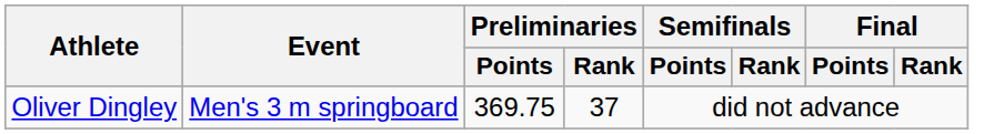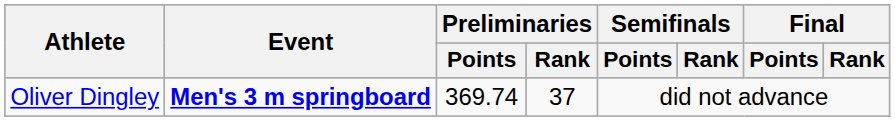 <table class=wikitable style="font-size:90%;">
 <tr>
 <th rowspan="2">Athlete</th>
 <th rowspan="2">Event</th>
 <th colspan="2">Preliminaries</th>
 <th colspan="2">Semifinals</th>
 <th colspan="2">Final</th>
 </tr>
 <tr style="font-size:95%">
 <th>Points</th>
 <th>Rank</th>
 <th>Points</th>
 <th>Rank</th>
 <th>Points</th>
 <th>Rank</th>
 </tr>
 <tr align=center>
 <td align=left><a href='#'>Oliver Dingley</a></td>
-<td align=left><a href='#'>Men's 3 m springboard</a></td>
-<td>369.75</td>
+<td align=left><strong><a href='#'>Men's 3 m springboard</a></strong></td>
+<td>369.74</td>
 <td>37</td>
 <td colspan=4>did not advance</td>
 </tr>
 </table>
